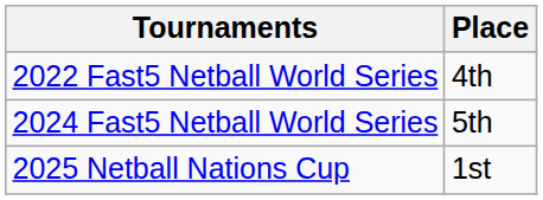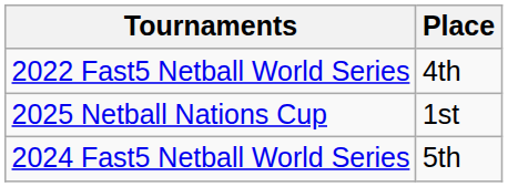 <table class="wikitable">
 <tr>
 <th>Tournaments</th>
 <th>Place</th>
 </tr>
 <tr>
 <td><a href='#'>2022 Fast5 Netball World Series</a></td>
 <td>4th</td>
 </tr>
 <tr>
+<td><a href='#'>2025 Netball Nations Cup</a></td>
+<td>1st</td>
+</tr>
+<tr>
 <td><a href='#'>2024 Fast5 Netball World Series</a></td>
 <td>5th</td>
 </tr>
-<tr>
-<td><a href='#'>2025 Netball Nations Cup</a></td>
-<td>1st</td>
-</tr>
 </table>
